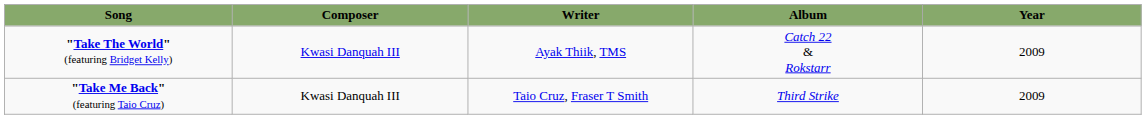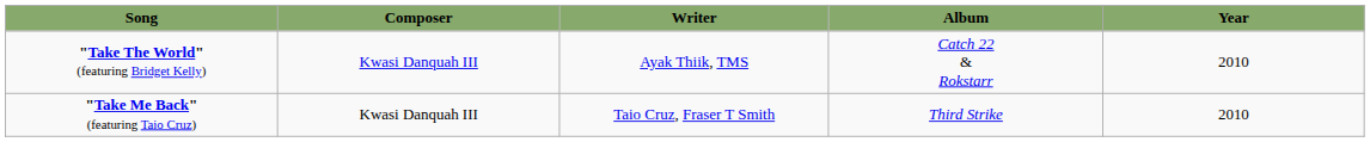 <table class="wikitable" style="margin:0.5em auto; clear:both; font-size:.9em; text-align:center; width:100%">
 <tr>
 <th style="width:500px; background:#87a96b;"><span>Song</span></th>
 <th style="width:500px; background:#87a96b;"><span>Composer</span></th>
 <th style="width:500px; background:#87a96b;"><span>Writer</span></th>
 <th style="width:500px; background:#87a96b;"><span>Album</span></th>
 <th style="width:500px; background:#87a96b;"><span>Year</span></th>
 </tr>
 <tr>
 <td><strong>"<a href='#'>Take The World</a>"</strong><br> <small>(featuring <a href='#'>Bridget Kelly</a>)</small></td>
 <td><a href='#'>Kwasi Danquah III</a></td>
 <td><a href='#'>Ayak Thiik</a>, <a href='#'>TMS</a></td>
 <td><em><a href='#'>Catch 22</a></em><br> &<br> <em><a href='#'>Rokstarr</a></em></td>
-<td>2009</td>
+<td>2010</td>
 </tr>
 <tr>
 <td><strong>"<a href='#'>Take Me Back</a>"</strong><br> <small>(featuring <a href='#'>Taio Cruz</a>)</small></td>
 <td>Kwasi Danquah III</td>
 <td><a href='#'>Taio Cruz</a>, <a href='#'>Fraser T Smith</a></td>
 <td><em><a href='#'>Third Strike</a></em></td>
-<td>2009</td>
+<td>2010</td>
 </tr>
 </table>
